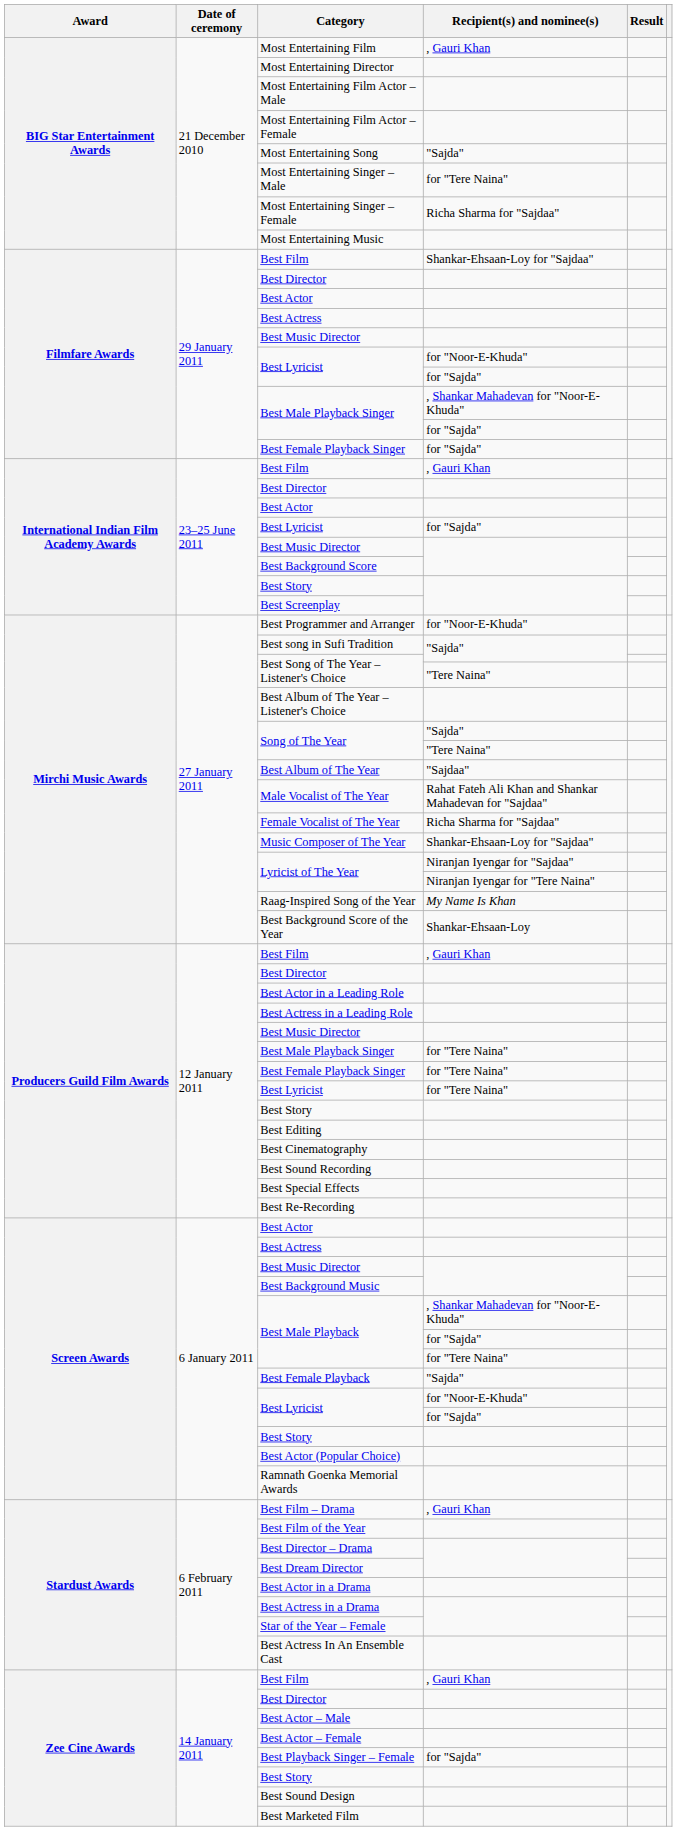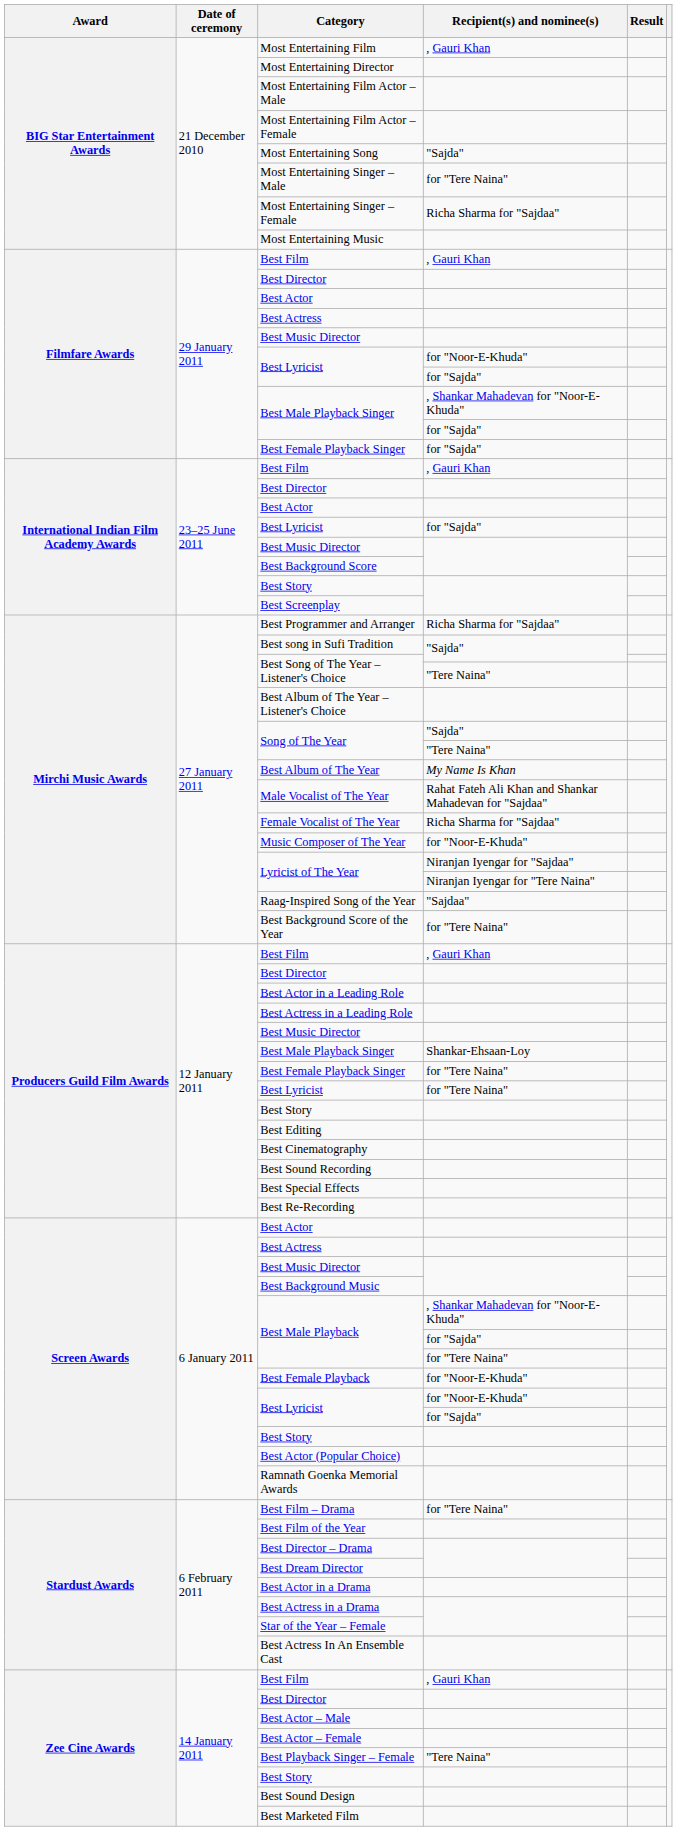 <table class="wikitable plainrowheaders sortable">
 <tr>
 <th scope="col">Award</th>
 <th scope="col">Date of ceremony</th>
 <th scope="col">Category</th>
 <th scope="col">Recipient(s) and nominee(s)</th>
 <th scope="col">Result</th>
 <th scope="col" class="unsortable"></th>
 </tr>
 <tr>
 <th scope="row" rowspan="8"><a href='#'>BIG Star Entertainment Awards</a></th>
 <td rowspan="8">21 December 2010</td>
 <td>Most Entertaining Film</td>
 <td>, <a href='#'>Gauri Khan</a></td>
 <td></td>
 <td style="text-align:center;" rowspan="8"></td>
 </tr>
 <tr>
 <td>Most Entertaining Director</td>
 <td></td>
 <td></td>
 </tr>
 <tr>
 <td>Most Entertaining Film Actor – Male</td>
 <td></td>
 <td></td>
 </tr>
 <tr>
 <td>Most Entertaining Film Actor – Female</td>
 <td></td>
 <td></td>
 </tr>
 <tr>
 <td>Most Entertaining Song</td>
 <td>"Sajda"</td>
 <td></td>
 </tr>
 <tr>
 <td>Most Entertaining Singer – Male</td>
 <td> for "Tere Naina"</td>
 <td></td>
 </tr>
 <tr>
 <td>Most Entertaining Singer – Female</td>
 <td>Richa Sharma for "Sajdaa"</td>
 <td></td>
 </tr>
 <tr>
 <td>Most Entertaining Music</td>
 <td></td>
 <td></td>
 </tr>
 <tr>
 <th scope="row" rowspan="10"><a href='#'>Filmfare Awards</a></th>
 <td rowspan="10"><a href='#'>29 January 2011</a></td>
 <td><a href='#'>Best Film</a></td>
-<td>Shankar-Ehsaan-Loy for "Sajdaa"</td>
+<td>, <a href='#'>Gauri Khan</a></td>
 <td></td>
 <td style="text-align:center;" rowspan="10"></td>
 </tr>
 <tr>
 <td><a href='#'>Best Director</a></td>
 <td></td>
 <td></td>
 </tr>
 <tr>
 <td><a href='#'>Best Actor</a></td>
 <td></td>
 <td></td>
 </tr>
 <tr>
 <td><a href='#'>Best Actress</a></td>
 <td></td>
 <td></td>
 </tr>
 <tr>
 <td><a href='#'>Best Music Director</a></td>
 <td></td>
 <td></td>
 </tr>
 <tr>
 <td rowspan="2"><a href='#'>Best Lyricist</a></td>
 <td> for "Noor-E-Khuda"</td>
 <td></td>
 </tr>
 <tr>
 <td> for "Sajda"</td>
 <td></td>
 </tr>
 <tr>
 <td rowspan="2"><a href='#'>Best Male Playback Singer</a></td>
 <td>, <a href='#'>Shankar Mahadevan</a> for "Noor-E-Khuda"</td>
 <td></td>
 </tr>
 <tr>
 <td> for "Sajda"</td>
 <td></td>
 </tr>
 <tr>
 <td><a href='#'>Best Female Playback Singer</a></td>
 <td> for "Sajda"</td>
 <td></td>
 </tr>
 <tr>
 <th scope="row" rowspan="8"><a href='#'>International Indian Film Academy Awards</a></th>
 <td rowspan="8"><a href='#'>23–25 June 2011</a></td>
 <td><a href='#'>Best Film</a></td>
 <td>, <a href='#'>Gauri Khan</a></td>
 <td></td>
 <td style="text-align:center;" rowspan="8"></td>
 </tr>
 <tr>
 <td><a href='#'>Best Director</a></td>
 <td></td>
 <td></td>
 </tr>
 <tr>
 <td><a href='#'>Best Actor</a></td>
 <td></td>
 <td></td>
 </tr>
 <tr>
 <td><a href='#'>Best Lyricist</a></td>
 <td> for "Sajda"</td>
 <td></td>
 </tr>
 <tr>
 <td><a href='#'>Best Music Director</a></td>
 <td rowspan="2"></td>
 <td></td>
 </tr>
 <tr>
 <td><a href='#'>Best Background Score</a></td>
 <td></td>
 </tr>
 <tr>
 <td><a href='#'>Best Story</a></td>
 <td rowspan="2"></td>
 <td></td>
 </tr>
 <tr>
 <td><a href='#'>Best Screenplay</a></td>
 <td></td>
 </tr>
 <tr>
 <th scope="row" rowspan="15"><a href='#'>Mirchi Music Awards</a></th>
 <td rowspan="15"><a href='#'>27 January 2011</a></td>
 <td>Best Programmer and Arranger</td>
-<td> for "Noor-E-Khuda"</td>
+<td>Richa Sharma for "Sajdaa"</td>
 <td></td>
 <td style="text-align:center;" rowspan="15"></td>
 </tr>
 <tr>
 <td>Best song in Sufi Tradition</td>
 <td rowspan="2">"Sajda"</td>
 <td></td>
 </tr>
 <tr>
 <td rowspan="2">Best Song of The Year – Listener's Choice</td>
 <td></td>
 </tr>
 <tr>
 <td>"Tere Naina"</td>
 <td></td>
 </tr>
 <tr>
 <td>Best Album of The Year – Listener's Choice</td>
 <td></td>
 <td></td>
 </tr>
 <tr>
 <td rowspan="2"><a href='#'>Song of The Year</a></td>
 <td>"Sajda"</td>
 <td></td>
 </tr>
 <tr>
 <td>"Tere Naina"</td>
 <td></td>
 </tr>
 <tr>
 <td><a href='#'>Best Album of The Year</a></td>
-<td>"Sajdaa"</td>
+<td><em>My Name Is Khan</em></td>
 <td></td>
 </tr>
 <tr>
 <td><a href='#'>Male Vocalist of The Year</a></td>
 <td>Rahat Fateh Ali Khan and Shankar Mahadevan for "Sajdaa"</td>
 <td></td>
 </tr>
 <tr>
 <td><a href='#'>Female Vocalist of The Year</a></td>
 <td>Richa Sharma for "Sajdaa"</td>
 <td></td>
 </tr>
 <tr>
 <td><a href='#'>Music Composer of The Year</a></td>
-<td>Shankar-Ehsaan-Loy for "Sajdaa"</td>
+<td> for "Noor-E-Khuda"</td>
 <td></td>
 </tr>
 <tr>
 <td rowspan="2"><a href='#'>Lyricist of The Year</a></td>
 <td>Niranjan Iyengar for "Sajdaa"</td>
 <td></td>
 </tr>
 <tr>
 <td>Niranjan Iyengar for "Tere Naina"</td>
 <td></td>
 </tr>
 <tr>
 <td>Raag-Inspired Song of the Year</td>
-<td><em>My Name Is Khan</em></td>
+<td>"Sajdaa"</td>
 <td></td>
 </tr>
 <tr>
 <td>Best Background Score of the Year</td>
-<td>Shankar-Ehsaan-Loy</td>
+<td> for "Tere Naina"</td>
 <td></td>
 </tr>
 <tr>
 <th scope="row" rowspan="14"><a href='#'>Producers Guild Film Awards</a></th>
 <td rowspan="14">12 January 2011</td>
 <td><a href='#'>Best Film</a></td>
 <td>, <a href='#'>Gauri Khan</a></td>
 <td></td>
 <td style="text-align:center;" rowspan="14"></td>
 </tr>
 <tr>
 <td><a href='#'>Best Director</a></td>
 <td></td>
 <td></td>
 </tr>
 <tr>
 <td><a href='#'>Best Actor in a Leading Role</a></td>
 <td></td>
 <td></td>
 </tr>
 <tr>
 <td><a href='#'>Best Actress in a Leading Role</a></td>
 <td></td>
 <td></td>
 </tr>
 <tr>
 <td><a href='#'>Best Music Director</a></td>
 <td></td>
 <td></td>
 </tr>
 <tr>
 <td><a href='#'>Best Male Playback Singer</a></td>
-<td> for "Tere Naina"</td>
+<td>Shankar-Ehsaan-Loy</td>
 <td></td>
 </tr>
 <tr>
 <td><a href='#'>Best Female Playback Singer</a></td>
 <td> for "Tere Naina"</td>
 <td></td>
 </tr>
 <tr>
 <td><a href='#'>Best Lyricist</a></td>
 <td> for "Tere Naina"</td>
 <td></td>
 </tr>
 <tr>
 <td>Best Story</td>
 <td></td>
 <td></td>
 </tr>
 <tr>
 <td>Best Editing</td>
 <td></td>
 <td></td>
 </tr>
 <tr>
 <td>Best Cinematography</td>
 <td></td>
 <td></td>
 </tr>
 <tr>
 <td>Best Sound Recording</td>
 <td></td>
 <td></td>
 </tr>
 <tr>
 <td>Best Special Effects</td>
 <td></td>
 <td></td>
 </tr>
 <tr>
 <td>Best Re-Recording</td>
 <td></td>
 <td></td>
 </tr>
 <tr>
 <th scope="row" rowspan="13"><a href='#'>Screen Awards</a></th>
 <td rowspan="13">6 January 2011</td>
 <td><a href='#'>Best Actor</a></td>
 <td></td>
 <td></td>
 <td style="text-align:center;" rowspan="13"></td>
 </tr>
 <tr>
 <td><a href='#'>Best Actress</a></td>
 <td></td>
 <td></td>
 </tr>
 <tr>
 <td><a href='#'>Best Music Director</a></td>
 <td rowspan="2"></td>
 <td></td>
 </tr>
 <tr>
 <td><a href='#'>Best Background Music</a></td>
 <td></td>
 </tr>
 <tr>
 <td rowspan="3"><a href='#'>Best Male Playback</a></td>
 <td>, <a href='#'>Shankar Mahadevan</a> for "Noor-E-Khuda"</td>
 <td></td>
 </tr>
 <tr>
 <td> for "Sajda"</td>
 <td></td>
 </tr>
 <tr>
 <td> for "Tere Naina"</td>
 <td></td>
 </tr>
 <tr>
 <td><a href='#'>Best Female Playback</a></td>
-<td>"Sajda"</td>
+<td> for "Noor-E-Khuda"</td>
 <td></td>
 </tr>
 <tr>
 <td rowspan="2"><a href='#'>Best Lyricist</a></td>
 <td> for "Noor-E-Khuda"</td>
 <td></td>
 </tr>
 <tr>
 <td> for "Sajda"</td>
 <td></td>
 </tr>
 <tr>
 <td><a href='#'>Best Story</a></td>
 <td></td>
 <td></td>
 </tr>
 <tr>
 <td><a href='#'>Best Actor (Popular Choice)</a></td>
 <td></td>
 <td></td>
 </tr>
 <tr>
 <td>Ramnath Goenka Memorial Awards</td>
 <td></td>
 <td></td>
 </tr>
 <tr>
 <th scope="row" rowspan="8"><a href='#'>Stardust Awards</a></th>
 <td rowspan="8">6 February 2011</td>
 <td><a href='#'>Best Film – Drama</a></td>
-<td>, <a href='#'>Gauri Khan</a></td>
+<td> for "Tere Naina"</td>
 <td></td>
 <td style="text-align:center;" rowspan="8"></td>
 </tr>
 <tr>
 <td><a href='#'>Best Film of the Year</a></td>
 <td></td>
 <td></td>
 </tr>
 <tr>
 <td><a href='#'>Best Director – Drama</a></td>
 <td rowspan="2"></td>
 <td></td>
 </tr>
 <tr>
 <td><a href='#'>Best Dream Director</a></td>
 <td></td>
 </tr>
 <tr>
 <td><a href='#'>Best Actor in a Drama</a></td>
 <td></td>
 <td></td>
 </tr>
 <tr>
 <td><a href='#'>Best Actress in a Drama</a></td>
 <td rowspan="2"></td>
 <td></td>
 </tr>
 <tr>
 <td><a href='#'>Star of the Year – Female</a></td>
 <td></td>
 </tr>
 <tr>
 <td>Best Actress In An Ensemble Cast</td>
 <td></td>
 <td></td>
 </tr>
 <tr>
 <th scope="row" rowspan="8"><a href='#'>Zee Cine Awards</a></th>
 <td rowspan="8"><a href='#'>14 January 2011</a></td>
 <td><a href='#'>Best Film</a></td>
 <td>, <a href='#'>Gauri Khan</a></td>
 <td></td>
 <td style="text-align:center;" rowspan="8"></td>
 </tr>
 <tr>
 <td><a href='#'>Best Director</a></td>
 <td></td>
 <td></td>
 </tr>
 <tr>
 <td><a href='#'>Best Actor – Male</a></td>
 <td></td>
 <td></td>
 </tr>
 <tr>
 <td><a href='#'>Best Actor – Female</a></td>
 <td></td>
 <td></td>
 </tr>
 <tr>
 <td><a href='#'>Best Playback Singer – Female</a></td>
-<td> for "Sajda"</td>
+<td>"Tere Naina"</td>
 <td></td>
 </tr>
 <tr>
 <td><a href='#'>Best Story</a></td>
 <td></td>
 <td></td>
 </tr>
 <tr>
 <td>Best Sound Design</td>
 <td></td>
 <td></td>
 </tr>
 <tr>
 <td>Best Marketed Film</td>
 <td></td>
 <td></td>
 </tr>
 </table>
